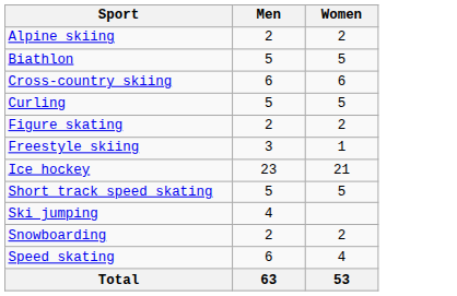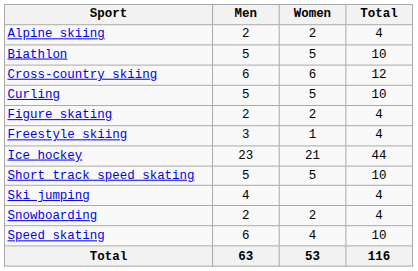 <table class="wikitable" style="text-align:center; font-size: 95%">
 <tr>
 <th width=200>Sport</th>
 <th width=60>Men</th>
 <th width=60>Women</th>
+<th width=60>Total</th>
 </tr>
 <tr>
 <td align=left><a href='#'>Alpine skiing</a></td>
 <td>2</td>
 <td>2</td>
+<td>4</td>
 </tr>
 <tr>
 <td align=left><a href='#'>Biathlon</a></td>
 <td>5</td>
 <td>5</td>
+<td>10</td>
 </tr>
 <tr>
 <td align=left><a href='#'>Cross-country skiing</a></td>
 <td>6</td>
 <td>6</td>
+<td>12</td>
 </tr>
 <tr>
 <td align=left><a href='#'>Curling</a></td>
 <td>5</td>
 <td>5</td>
+<td>10</td>
 </tr>
 <tr>
 <td align=left><a href='#'>Figure skating</a></td>
 <td>2</td>
 <td>2</td>
+<td>4</td>
 </tr>
 <tr>
 <td align=left><a href='#'>Freestyle skiing</a></td>
 <td>3</td>
 <td>1</td>
+<td>4</td>
 </tr>
 <tr>
 <td align=left><a href='#'>Ice hockey</a></td>
 <td>23</td>
 <td>21</td>
+<td>44</td>
 </tr>
 <tr>
 <td align=left><a href='#'>Short track speed skating</a></td>
 <td>5</td>
 <td>5</td>
+<td>10</td>
 </tr>
 <tr>
 <td align=left><a href='#'>Ski jumping</a></td>
 <td>4</td>
 <td></td>
+<td>4</td>
 </tr>
 <tr>
 <td align=left><a href='#'>Snowboarding</a></td>
 <td>2</td>
 <td>2</td>
+<td>4</td>
 </tr>
 <tr>
 <td align=left><a href='#'>Speed skating</a></td>
 <td>6</td>
 <td>4</td>
+<td>10</td>
 </tr>
 <tr>
 <th>Total</th>
 <th>63</th>
 <th>53</th>
+<th>116</th>
 </tr>
 </table>
